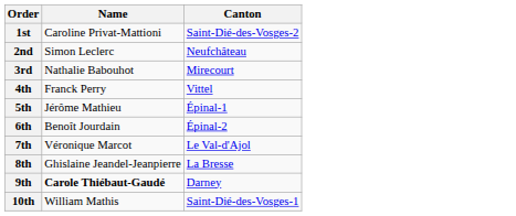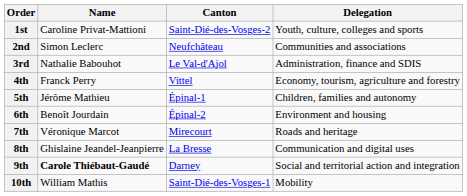 <table class="wikitable">
 <tr>
 <th>Order</th>
 <th>Name</th>
 <th>Canton</th>
+<th>Delegation</th>
 </tr>
 <tr>
 <th>1st</th>
 <td>Caroline Privat-Mattioni</td>
 <td><a href='#'>Saint-Dié-des-Vosges-2</a></td>
+<td>Youth, culture, colleges and sports</td>
 </tr>
 <tr>
 <th>2nd</th>
 <td>Simon Leclerc</td>
 <td><a href='#'>Neufchâteau</a></td>
+<td>Communities and associations</td>
 </tr>
 <tr>
 <th>3rd</th>
 <td>Nathalie Babouhot</td>
-<td><a href='#'>Mirecourt</a></td>
+<td><a href='#'>Le Val-d'Ajol</a></td>
+<td>Administration, finance and SDIS</td>
 </tr>
 <tr>
 <th>4th</th>
 <td>Franck Perry</td>
 <td><a href='#'>Vittel</a></td>
+<td>Economy, tourism, agriculture and forestry</td>
 </tr>
 <tr>
 <th>5th</th>
 <td>Jérôme Mathieu</td>
 <td><a href='#'>Épinal-1</a></td>
+<td>Children, families and autonomy</td>
 </tr>
 <tr>
 <th>6th</th>
 <td>Benoît Jourdain</td>
 <td><a href='#'>Épinal-2</a></td>
+<td>Environment and housing</td>
 </tr>
 <tr>
 <th>7th</th>
 <td>Véronique Marcot</td>
-<td><a href='#'>Le Val-d'Ajol</a></td>
+<td><a href='#'>Mirecourt</a></td>
+<td>Roads and heritage</td>
 </tr>
 <tr>
 <th>8th</th>
 <td>Ghislaine Jeandel-Jeanpierre</td>
 <td><a href='#'>La Bresse</a></td>
+<td>Communication and digital uses</td>
 </tr>
 <tr>
 <th>9th</th>
 <td><strong>Carole Thiébaut-Gaudé</strong></td>
 <td><a href='#'>Darney</a></td>
+<td>Social and territorial action and integration</td>
 </tr>
 <tr>
 <th>10th</th>
 <td>William Mathis</td>
 <td><a href='#'>Saint-Dié-des-Vosges-1</a></td>
+<td>Mobility</td>
 </tr>
 </table>
